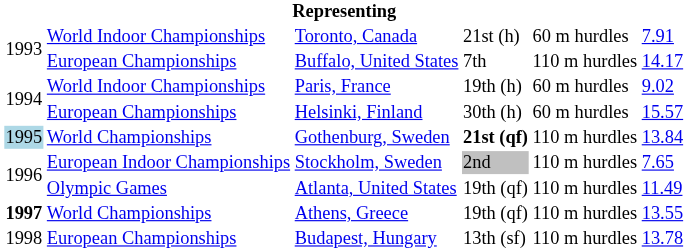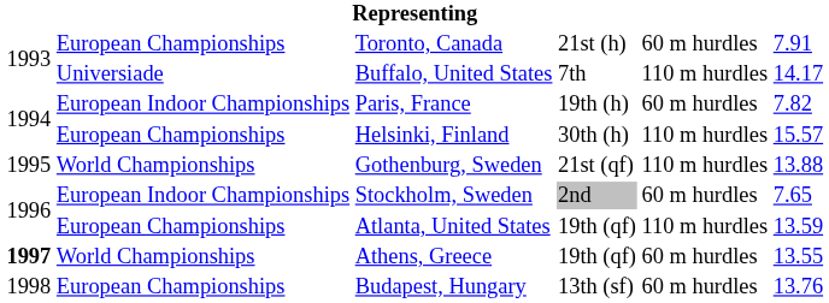 <table>
 <tr>
 <th colspan="6">Representing </th>
 </tr>
 <tr>
 <td rowspan=2>1993</td>
-<td><a href='#'>World Indoor Championships</a></td>
+<td><a href='#'>European Championships</a></td>
 <td><a href='#'>Toronto, Canada</a></td>
 <td>21st (h)</td>
 <td>60 m hurdles</td>
 <td><a href='#'>7.91</a></td>
 </tr>
 <tr>
-<td><a href='#'>European Championships</a></td>
+<td><a href='#'>Universiade</a></td>
 <td><a href='#'>Buffalo, United States</a></td>
 <td>7th</td>
 <td>110 m hurdles</td>
 <td><a href='#'>14.17</a></td>
 </tr>
 <tr>
 <td rowspan=2>1994</td>
-<td><a href='#'>World Indoor Championships</a></td>
+<td><a href='#'>European Indoor Championships</a></td>
 <td><a href='#'>Paris, France</a></td>
 <td>19th (h)</td>
 <td>60 m hurdles</td>
-<td><a href='#'>9.02</a></td>
+<td><a href='#'>7.82</a></td>
 </tr>
 <tr>
 <td><a href='#'>European Championships</a></td>
 <td><a href='#'>Helsinki, Finland</a></td>
 <td>30th (h)</td>
-<td>60 m hurdles</td>
+<td>110 m hurdles</td>
 <td><a href='#'>15.57</a></td>
 </tr>
 <tr>
-<td style="background: lightblue;">1995</td>
+<td>1995</td>
 <td><a href='#'>World Championships</a></td>
 <td><a href='#'>Gothenburg, Sweden</a></td>
-<td><strong>21st (qf)</strong></td>
+<td>21st (qf)</td>
 <td>110 m hurdles</td>
-<td><a href='#'>13.84</a></td>
+<td><a href='#'>13.88</a></td>
 </tr>
 <tr>
 <td rowspan=2>1996</td>
 <td><a href='#'>European Indoor Championships</a></td>
 <td><a href='#'>Stockholm, Sweden</a></td>
 <td bgcolor=silver>2nd</td>
-<td>110 m hurdles</td>
+<td>60 m hurdles</td>
 <td><a href='#'>7.65</a></td>
 </tr>
 <tr>
-<td><a href='#'>Olympic Games</a></td>
+<td><a href='#'>European Championships</a></td>
 <td><a href='#'>Atlanta, United States</a></td>
 <td>19th (qf)</td>
 <td>110 m hurdles</td>
-<td><a href='#'>11.49</a></td>
+<td><a href='#'>13.59</a></td>
 </tr>
 <tr>
 <td><strong>1997</strong></td>
 <td><a href='#'>World Championships</a></td>
 <td><a href='#'>Athens, Greece</a></td>
 <td>19th (qf)</td>
-<td>110 m hurdles</td>
+<td>60 m hurdles</td>
 <td><a href='#'>13.55</a></td>
 </tr>
 <tr>
 <td>1998</td>
 <td><a href='#'>European Championships</a></td>
 <td><a href='#'>Budapest, Hungary</a></td>
 <td>13th (sf)</td>
-<td>110 m hurdles</td>
-<td><a href='#'>13.78</a></td>
+<td>60 m hurdles</td>
+<td><a href='#'>13.76</a></td>
 </tr>
 </table>
